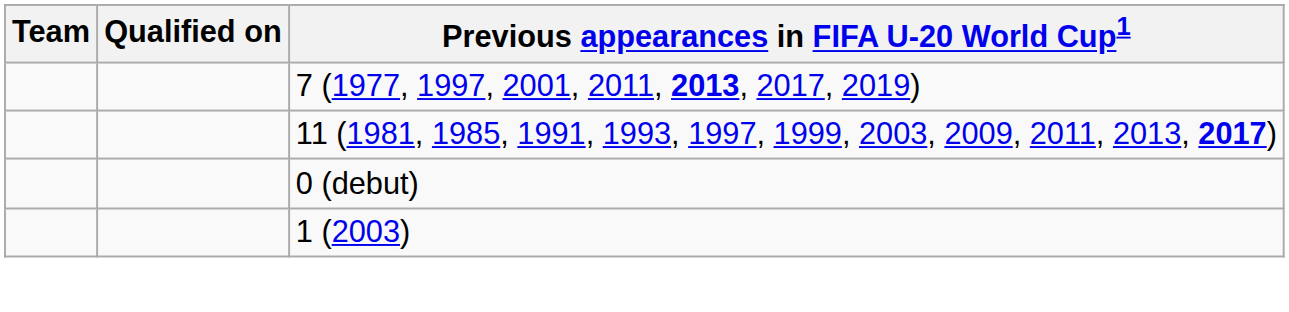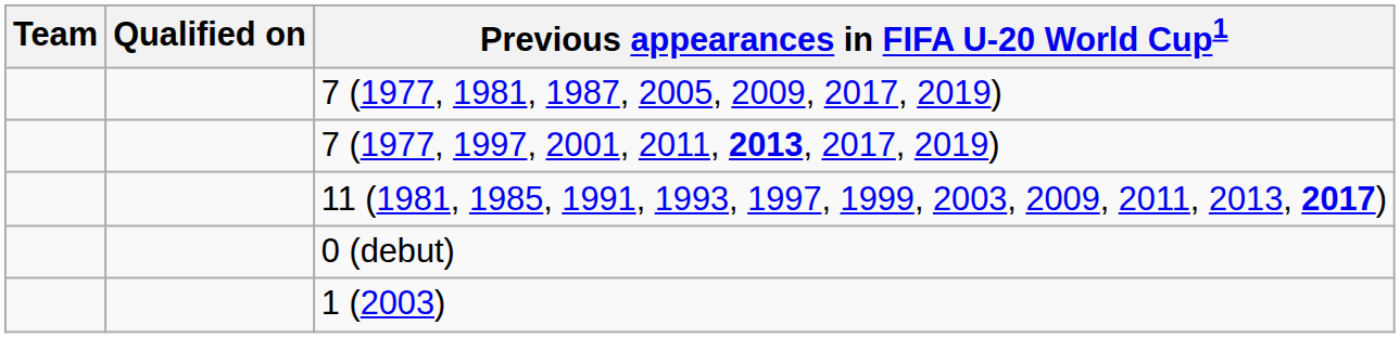 <table class="wikitable sortable">
 <tr>
 <th>Team</th>
 <th>Qualified on</th>
 <th data-sort-type="number">Previous <a href='#'>appearances</a> in <a href='#'>FIFA U-20 World Cup</a><sup><strong><a href='#'>1</a></strong></sup></th>
+</tr>
+<tr>
+<td></td>
+<td></td>
+<td>7 (<a href='#'>1977</a>, <a href='#'>1981</a>, <a href='#'>1987</a>, <a href='#'>2005</a>, <a href='#'>2009</a>, <a href='#'>2017</a>, <a href='#'>2019</a>)</td>
 </tr>
 <tr>
 <td></td>
 <td></td>
 <td>7 (<a href='#'>1977</a>, <a href='#'>1997</a>, <a href='#'>2001</a>, <a href='#'>2011</a>, <strong><a href='#'>2013</a></strong>, <a href='#'>2017</a>, <a href='#'>2019</a>)</td>
 </tr>
 <tr>
 <td></td>
 <td></td>
 <td>11 (<a href='#'>1981</a>, <a href='#'>1985</a>, <a href='#'>1991</a>, <a href='#'>1993</a>, <a href='#'>1997</a>, <a href='#'>1999</a>, <a href='#'>2003</a>, <a href='#'>2009</a>, <a href='#'>2011</a>, <a href='#'>2013</a>, <strong><a href='#'>2017</a></strong>)</td>
 </tr>
 <tr>
 <td></td>
 <td></td>
 <td>0 (debut)</td>
 </tr>
 <tr>
 <td></td>
 <td></td>
 <td>1 (<a href='#'>2003</a>)</td>
 </tr>
 </table>
